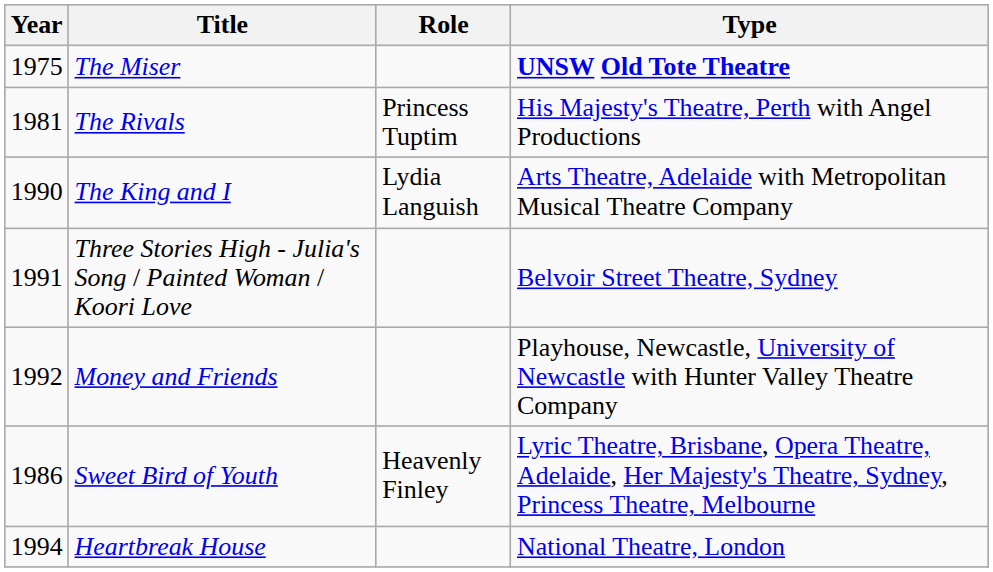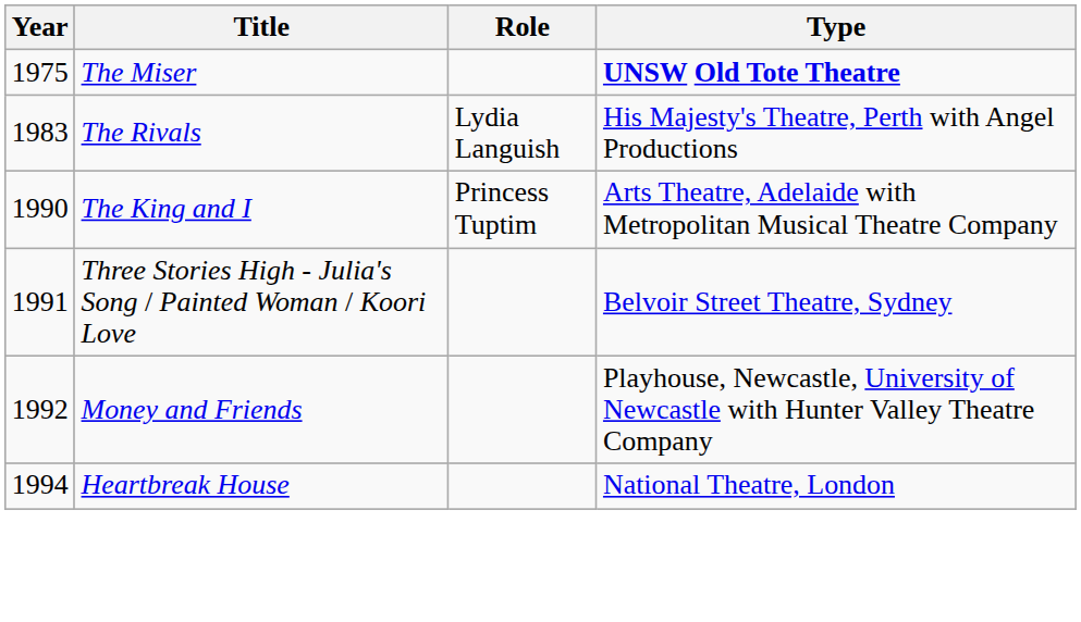 <table class="wikitable">
 <tr>
 <th>Year</th>
 <th>Title</th>
 <th>Role</th>
 <th>Type</th>
 </tr>
 <tr>
 <td>1975</td>
 <td><em><a href='#'>The Miser</a></em></td>
 <td></td>
 <td><strong><a href='#'>UNSW</a> <a href='#'>Old Tote Theatre</a></strong></td>
 </tr>
 <tr>
-<td>1981</td>
+<td>1983</td>
 <td><em><a href='#'>The Rivals</a></em></td>
-<td>Princess Tuptim</td>
+<td>Lydia Languish</td>
 <td><a href='#'>His Majesty's Theatre, Perth</a> with Angel Productions</td>
 </tr>
 <tr>
 <td>1990</td>
 <td><em><a href='#'>The King and I</a></em></td>
-<td>Lydia Languish</td>
+<td>Princess Tuptim</td>
 <td><a href='#'>Arts Theatre, Adelaide</a> with Metropolitan Musical Theatre Company</td>
 </tr>
 <tr>
 <td>1991</td>
 <td><em>Three Stories High</em> - <em>Julia's Song</em> / <em>Painted Woman</em> / <em>Koori Love</em></td>
 <td></td>
 <td><a href='#'>Belvoir Street Theatre, Sydney</a></td>
 </tr>
 <tr>
 <td>1992</td>
 <td><em><a href='#'>Money and Friends</a></em></td>
 <td></td>
 <td>Playhouse, Newcastle, <a href='#'>University of Newcastle</a> with Hunter Valley Theatre Company</td>
 </tr>
 <tr>
-<td>1986</td>
-<td><em><a href='#'>Sweet Bird of Youth</a></em></td>
-<td>Heavenly Finley</td>
-<td><a href='#'>Lyric Theatre, Brisbane</a>, <a href='#'>Opera Theatre, Adelaide</a>, <a href='#'>Her Majesty's Theatre, Sydney</a>, <a href='#'>Princess Theatre, Melbourne</a></td>
-</tr>
-<tr>
 <td>1994</td>
 <td><em><a href='#'>Heartbreak House</a></em></td>
 <td></td>
 <td><a href='#'>National Theatre, London</a></td>
 </tr>
 </table>
